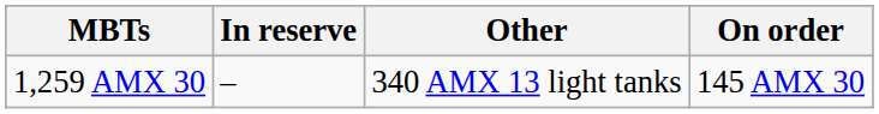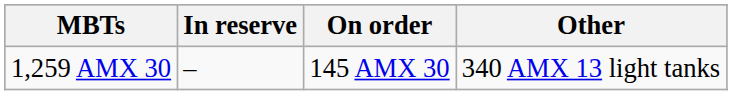 <table class="wikitable">
 <tr>
 <th>MBTs</th>
 <th>In reserve</th>
+<th>On order</th>
 <th>Other</th>
-<th>On order</th>
 </tr>
 <tr>
 <td>1,259 <a href='#'>AMX 30</a></td>
 <td>–</td>
+<td>145 <a href='#'>AMX 30</a></td>
 <td>340 <a href='#'>AMX 13</a> light tanks</td>
-<td>145 <a href='#'>AMX 30</a></td>
 </tr>
 </table>
